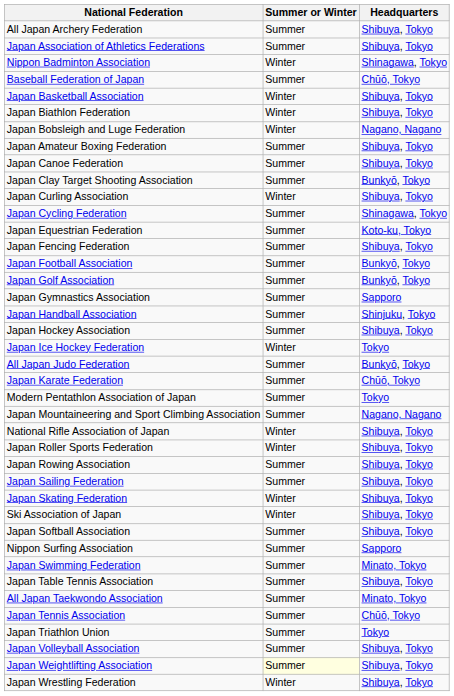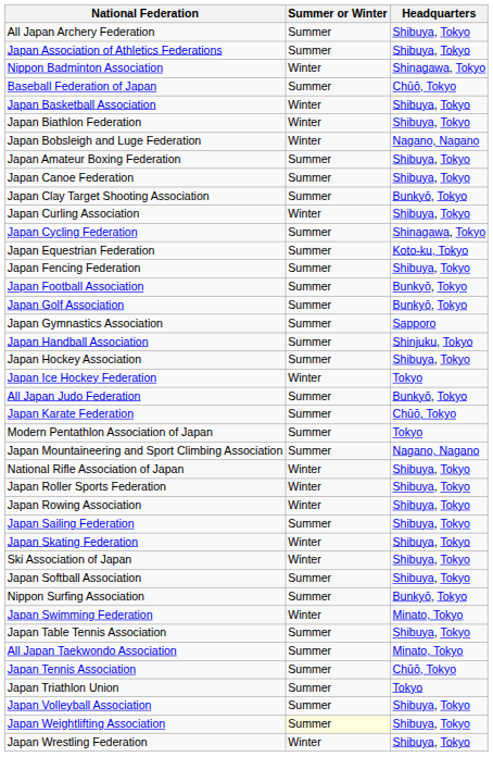 <table class="wikitable sortable">
 <tr>
 <th>National Federation</th>
 <th>Summer or Winter</th>
 <th>Headquarters</th>
 </tr>
 <tr>
 <td>All Japan Archery Federation</td>
 <td>Summer</td>
 <td><a href='#'>Shibuya</a>, <a href='#'>Tokyo</a></td>
 </tr>
 <tr>
 <td><a href='#'>Japan Association of Athletics Federations</a></td>
 <td>Summer</td>
 <td><a href='#'>Shibuya</a>, <a href='#'>Tokyo</a></td>
 </tr>
 <tr>
 <td><a href='#'>Nippon Badminton Association</a></td>
 <td>Winter</td>
 <td><a href='#'>Shinagawa</a>, <a href='#'>Tokyo</a></td>
 </tr>
 <tr>
 <td><a href='#'>Baseball Federation of Japan</a></td>
 <td>Summer</td>
 <td><a href='#'>Chūō, Tokyo</a></td>
 </tr>
 <tr>
 <td><a href='#'>Japan Basketball Association</a></td>
 <td>Winter</td>
 <td><a href='#'>Shibuya</a>, <a href='#'>Tokyo</a></td>
 </tr>
 <tr>
 <td>Japan Biathlon Federation</td>
 <td>Winter</td>
 <td><a href='#'>Shibuya</a>, <a href='#'>Tokyo</a></td>
 </tr>
 <tr>
 <td>Japan Bobsleigh and Luge Federation</td>
 <td>Winter</td>
 <td><a href='#'>Nagano, Nagano</a></td>
 </tr>
 <tr>
 <td>Japan Amateur Boxing Federation</td>
 <td>Summer</td>
 <td><a href='#'>Shibuya</a>, <a href='#'>Tokyo</a></td>
 </tr>
 <tr>
 <td>Japan Canoe Federation</td>
 <td>Summer</td>
 <td><a href='#'>Shibuya</a>, <a href='#'>Tokyo</a></td>
 </tr>
 <tr>
 <td>Japan Clay Target Shooting Association</td>
 <td>Summer</td>
 <td><a href='#'>Bunkyō</a>, <a href='#'>Tokyo</a></td>
 </tr>
 <tr>
 <td>Japan Curling Association</td>
 <td>Winter</td>
 <td><a href='#'>Shibuya</a>, <a href='#'>Tokyo</a></td>
 </tr>
 <tr>
 <td><a href='#'>Japan Cycling Federation</a></td>
 <td>Summer</td>
 <td><a href='#'>Shinagawa</a>, <a href='#'>Tokyo</a></td>
 </tr>
 <tr>
 <td>Japan Equestrian Federation</td>
 <td>Summer</td>
 <td><a href='#'>Koto-ku, Tokyo</a></td>
 </tr>
 <tr>
 <td>Japan Fencing Federation</td>
 <td>Summer</td>
 <td><a href='#'>Shibuya</a>, <a href='#'>Tokyo</a></td>
 </tr>
 <tr>
 <td><a href='#'>Japan Football Association</a></td>
 <td>Summer</td>
 <td><a href='#'>Bunkyō</a>, <a href='#'>Tokyo</a></td>
 </tr>
 <tr>
 <td><a href='#'>Japan Golf Association</a></td>
 <td>Summer</td>
 <td><a href='#'>Bunkyō</a>, <a href='#'>Tokyo</a></td>
 </tr>
 <tr>
 <td>Japan Gymnastics Association</td>
 <td>Summer</td>
 <td><a href='#'>Sapporo</a></td>
 </tr>
 <tr>
 <td><a href='#'>Japan Handball Association</a></td>
 <td>Summer</td>
 <td><a href='#'>Shinjuku</a>, <a href='#'>Tokyo</a></td>
 </tr>
 <tr>
 <td>Japan Hockey Association</td>
 <td>Summer</td>
 <td><a href='#'>Shibuya</a>, <a href='#'>Tokyo</a></td>
 </tr>
 <tr>
 <td><a href='#'>Japan Ice Hockey Federation</a></td>
 <td>Winter</td>
 <td><a href='#'>Tokyo</a></td>
 </tr>
 <tr>
 <td><a href='#'>All Japan Judo Federation</a></td>
 <td>Summer</td>
 <td><a href='#'>Bunkyō</a>, <a href='#'>Tokyo</a></td>
 </tr>
 <tr>
 <td><a href='#'>Japan Karate Federation</a></td>
 <td>Summer</td>
 <td><a href='#'>Chūō, Tokyo</a></td>
 </tr>
 <tr>
 <td>Modern Pentathlon Association of Japan</td>
 <td>Summer</td>
 <td><a href='#'>Tokyo</a></td>
 </tr>
 <tr>
 <td>Japan Mountaineering and Sport Climbing Association</td>
 <td>Summer</td>
 <td><a href='#'>Nagano, Nagano</a></td>
 </tr>
 <tr>
 <td>National Rifle Association of Japan</td>
 <td>Winter</td>
 <td><a href='#'>Shibuya</a>, <a href='#'>Tokyo</a></td>
 </tr>
 <tr>
 <td>Japan Roller Sports Federation</td>
 <td>Winter</td>
 <td><a href='#'>Shibuya</a>, <a href='#'>Tokyo</a></td>
 </tr>
 <tr>
 <td>Japan Rowing Association</td>
-<td>Summer</td>
+<td>Winter</td>
 <td><a href='#'>Shibuya</a>, <a href='#'>Tokyo</a></td>
 </tr>
 <tr>
 <td><a href='#'>Japan Sailing Federation</a></td>
 <td>Summer</td>
 <td><a href='#'>Shibuya</a>, <a href='#'>Tokyo</a></td>
 </tr>
 <tr>
 <td><a href='#'>Japan Skating Federation</a></td>
 <td>Winter</td>
 <td><a href='#'>Shibuya</a>, <a href='#'>Tokyo</a></td>
 </tr>
 <tr>
 <td>Ski Association of Japan</td>
 <td>Winter</td>
 <td><a href='#'>Shibuya</a>, <a href='#'>Tokyo</a></td>
 </tr>
 <tr>
 <td>Japan Softball Association</td>
 <td>Summer</td>
 <td><a href='#'>Shibuya</a>, <a href='#'>Tokyo</a></td>
 </tr>
 <tr>
 <td>Nippon Surfing Association</td>
 <td>Summer</td>
-<td><a href='#'>Sapporo</a></td>
+<td><a href='#'>Bunkyō</a>, <a href='#'>Tokyo</a></td>
 </tr>
 <tr>
 <td><a href='#'>Japan Swimming Federation</a></td>
-<td>Summer</td>
+<td>Winter</td>
 <td><a href='#'>Minato, Tokyo</a></td>
 </tr>
 <tr>
 <td>Japan Table Tennis Association</td>
 <td>Summer</td>
 <td><a href='#'>Shibuya</a>, <a href='#'>Tokyo</a></td>
 </tr>
 <tr>
 <td><a href='#'>All Japan Taekwondo Association</a></td>
 <td>Summer</td>
 <td><a href='#'>Minato, Tokyo</a></td>
 </tr>
 <tr>
 <td><a href='#'>Japan Tennis Association</a></td>
 <td>Summer</td>
 <td><a href='#'>Chūō, Tokyo</a></td>
 </tr>
 <tr>
 <td>Japan Triathlon Union</td>
 <td>Summer</td>
 <td><a href='#'>Tokyo</a></td>
 </tr>
 <tr>
 <td><a href='#'>Japan Volleyball Association</a></td>
 <td>Summer</td>
 <td><a href='#'>Shibuya</a>, <a href='#'>Tokyo</a></td>
 </tr>
 <tr>
 <td><a href='#'>Japan Weightlifting Association</a></td>
 <td style="background: lightyellow;">Summer</td>
 <td><a href='#'>Shibuya</a>, <a href='#'>Tokyo</a></td>
 </tr>
 <tr>
 <td>Japan Wrestling Federation</td>
 <td>Winter</td>
 <td><a href='#'>Shibuya</a>, <a href='#'>Tokyo</a></td>
 </tr>
 </table>
